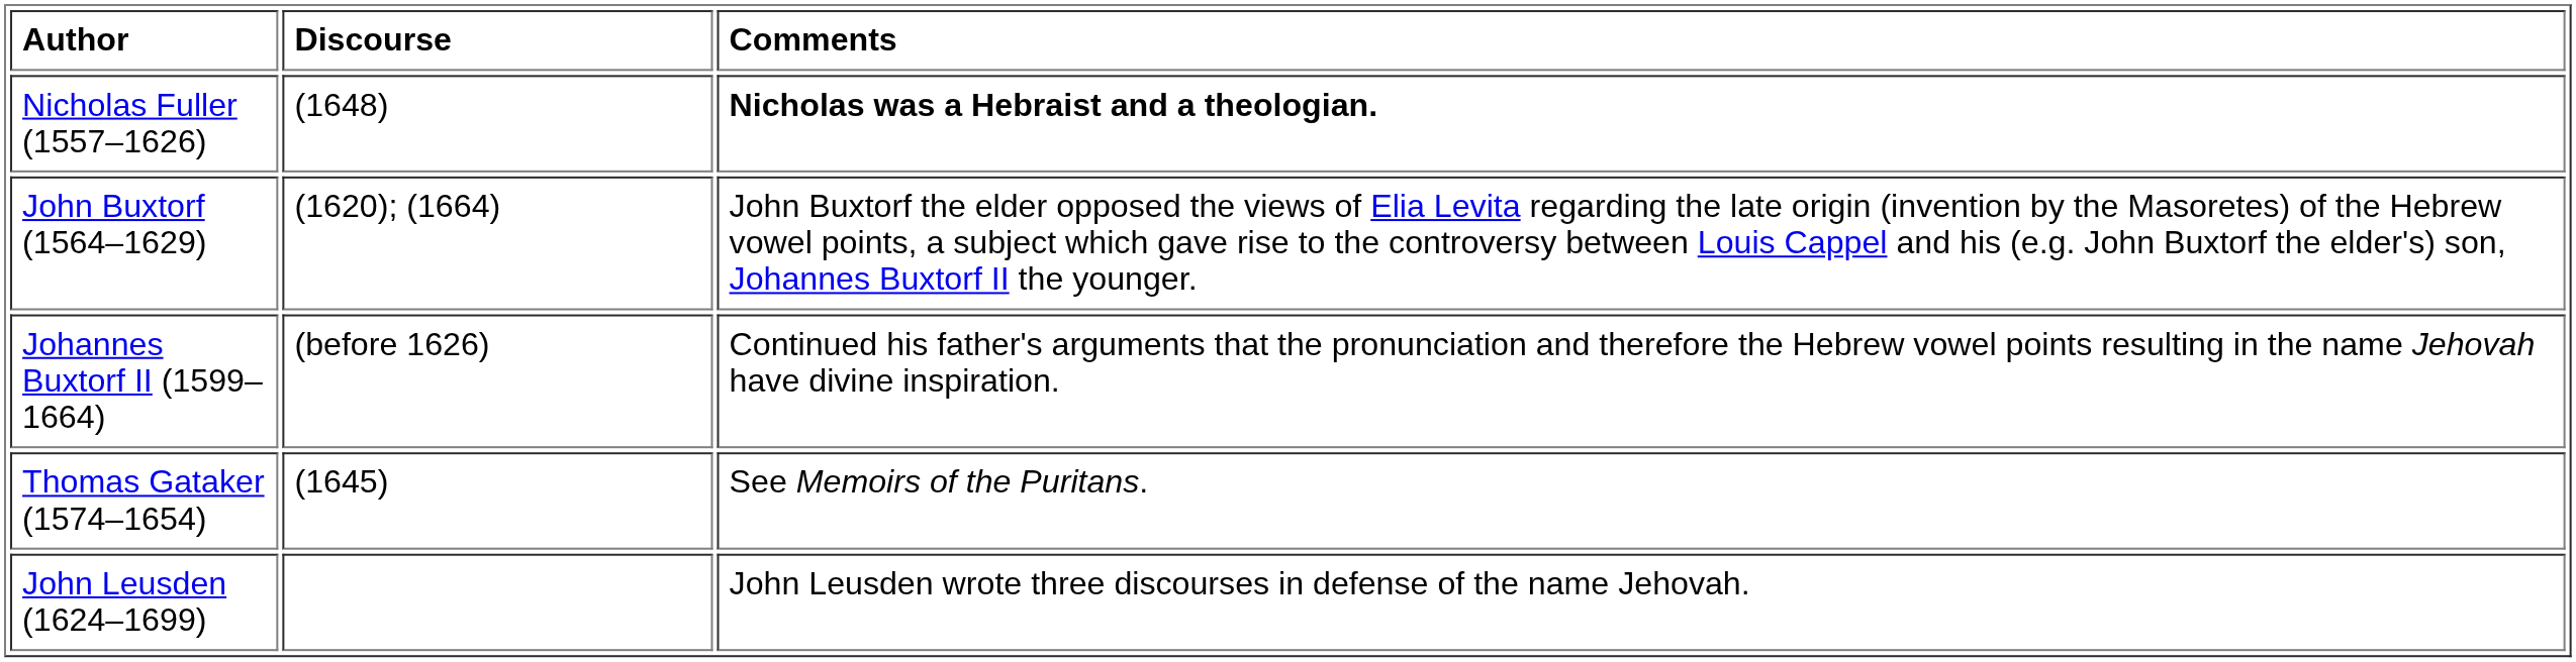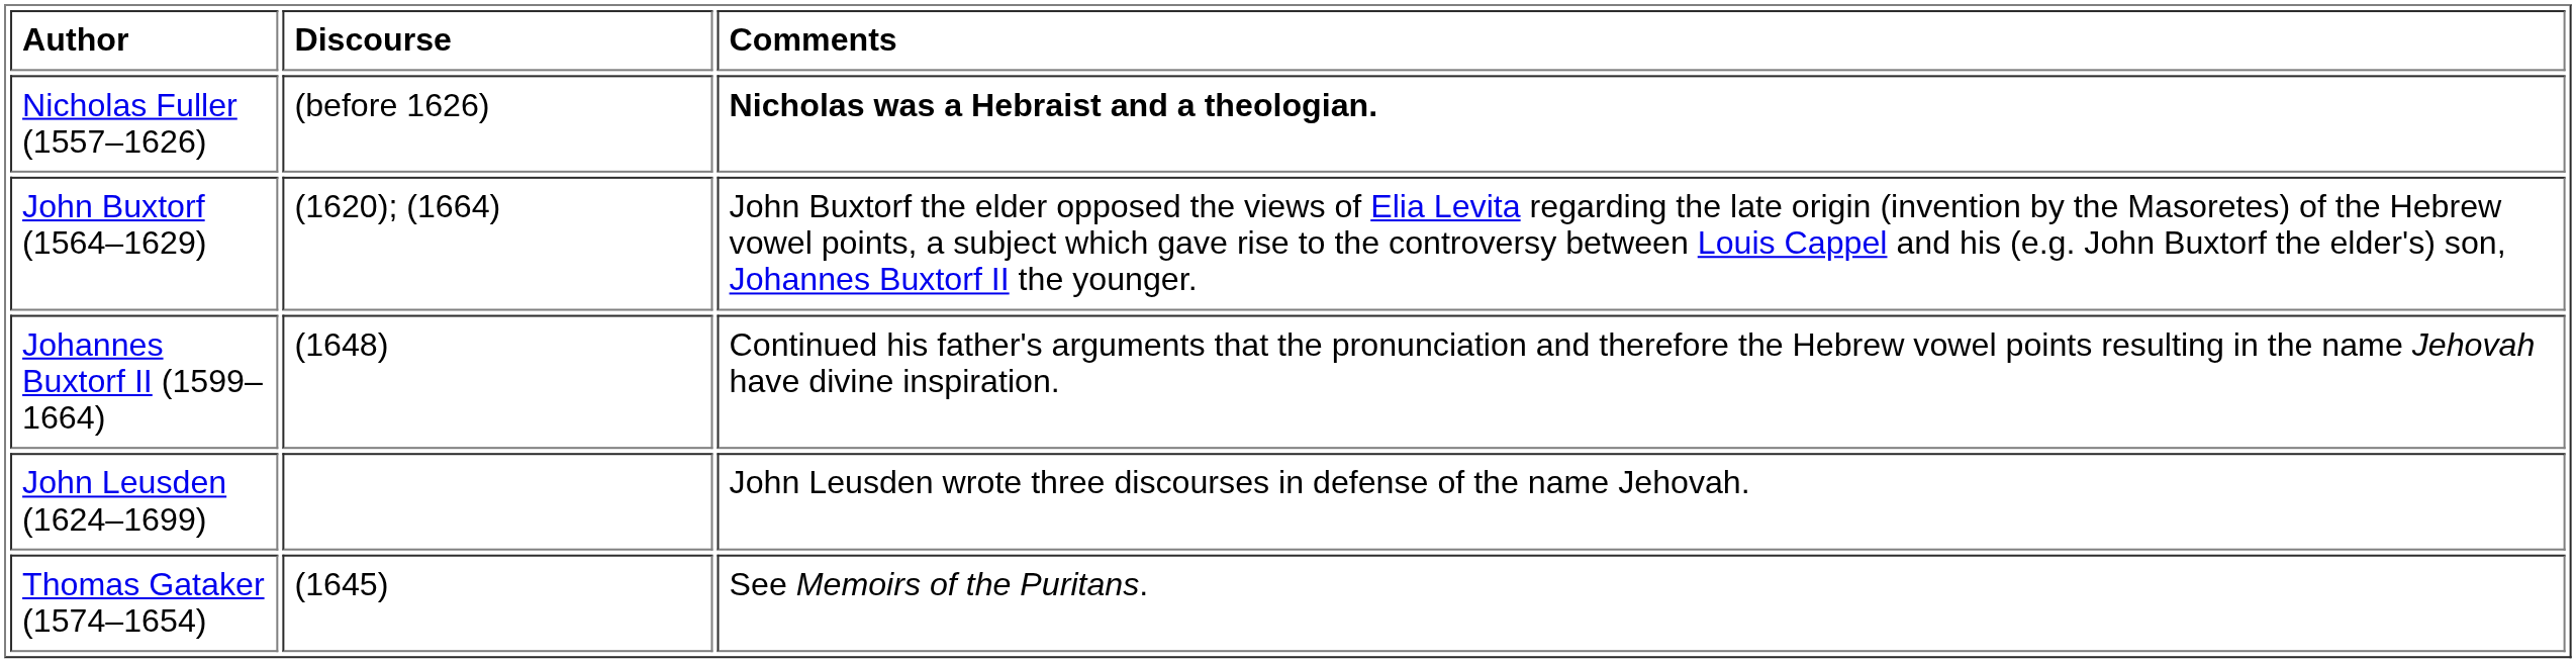 <table border="1" cellpadding="5" style="text-align:left">
 <tr>
 <th width=120>Author</th>
 <th width=200>Discourse</th>
 <th>Comments</th>
 </tr>
 <tr>
 <td valign=top align=left><a href='#'>Nicholas Fuller</a> (1557–1626)</td>
-<td valign=top align=left> (1648)</td>
+<td valign=top align=left>  (before 1626)</td>
 <td valign=top align=left><strong>Nicholas was a Hebraist and a theologian.</strong></td>
 </tr>
 <tr>
 <td valign=top align=left><a href='#'>John Buxtorf</a> (1564–1629)</td>
 <td valign=top align=left> (1620);  (1664)</td>
 <td valign=top align=left>John Buxtorf the elder opposed the views of <a href='#'>Elia Levita</a> regarding the late origin (invention by the Masoretes) of the Hebrew vowel points, a subject which gave rise to the controversy between <a href='#'>Louis Cappel</a> and his (e.g. John Buxtorf the elder's) son, <a href='#'>Johannes Buxtorf II</a> the younger.</td>
 </tr>
 <tr>
 <td valign=top align=left><a href='#'>Johannes Buxtorf II</a> (1599–1664)</td>
-<td valign=top align=left>  (before 1626)</td>
+<td valign=top align=left> (1648)</td>
 <td valign=top align=left>Continued his father's arguments that the pronunciation and therefore the Hebrew vowel points resulting in the name <em>Jehovah</em> have divine inspiration.</td>
+</tr>
+<tr>
+<td valign=top align=left><a href='#'>John Leusden</a> (1624–1699)</td>
+<td valign=top align=left></td>
+<td valign=top align=left>John Leusden wrote three discourses in defense of the name Jehovah.</td>
 </tr>
 <tr>
 <td valign=top align=left><a href='#'>Thomas Gataker</a> (1574–1654)</td>
 <td valign=top align=left> (1645)</td>
 <td valign=top align=left>See <em>Memoirs of the Puritans</em>.</td>
 </tr>
-<tr>
-<td valign=top align=left><a href='#'>John Leusden</a> (1624–1699)</td>
-<td valign=top align=left></td>
-<td valign=top align=left>John Leusden wrote three discourses in defense of the name Jehovah.</td>
-</tr>
 </table>
